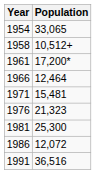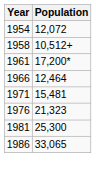 <table class="wikitable">
 <tr>
 <th>Year</th>
 <th>Population</th>
 </tr>
 <tr>
 <td>1954</td>
-<td>33,065</td>
+<td>12,072</td>
 </tr>
 <tr>
 <td>1958</td>
 <td>10,512+</td>
 </tr>
 <tr>
 <td>1961</td>
 <td>17,200*</td>
 </tr>
 <tr>
 <td>1966</td>
 <td>12,464</td>
 </tr>
 <tr>
 <td>1971</td>
 <td>15,481</td>
 </tr>
 <tr>
 <td>1976</td>
 <td>21,323</td>
 </tr>
 <tr>
 <td>1981</td>
 <td>25,300</td>
 </tr>
 <tr>
 <td>1986</td>
-<td>12,072</td>
-</tr>
-<tr>
-<td>1991</td>
-<td>36,516</td>
+<td>33,065</td>
 </tr>
 </table>
